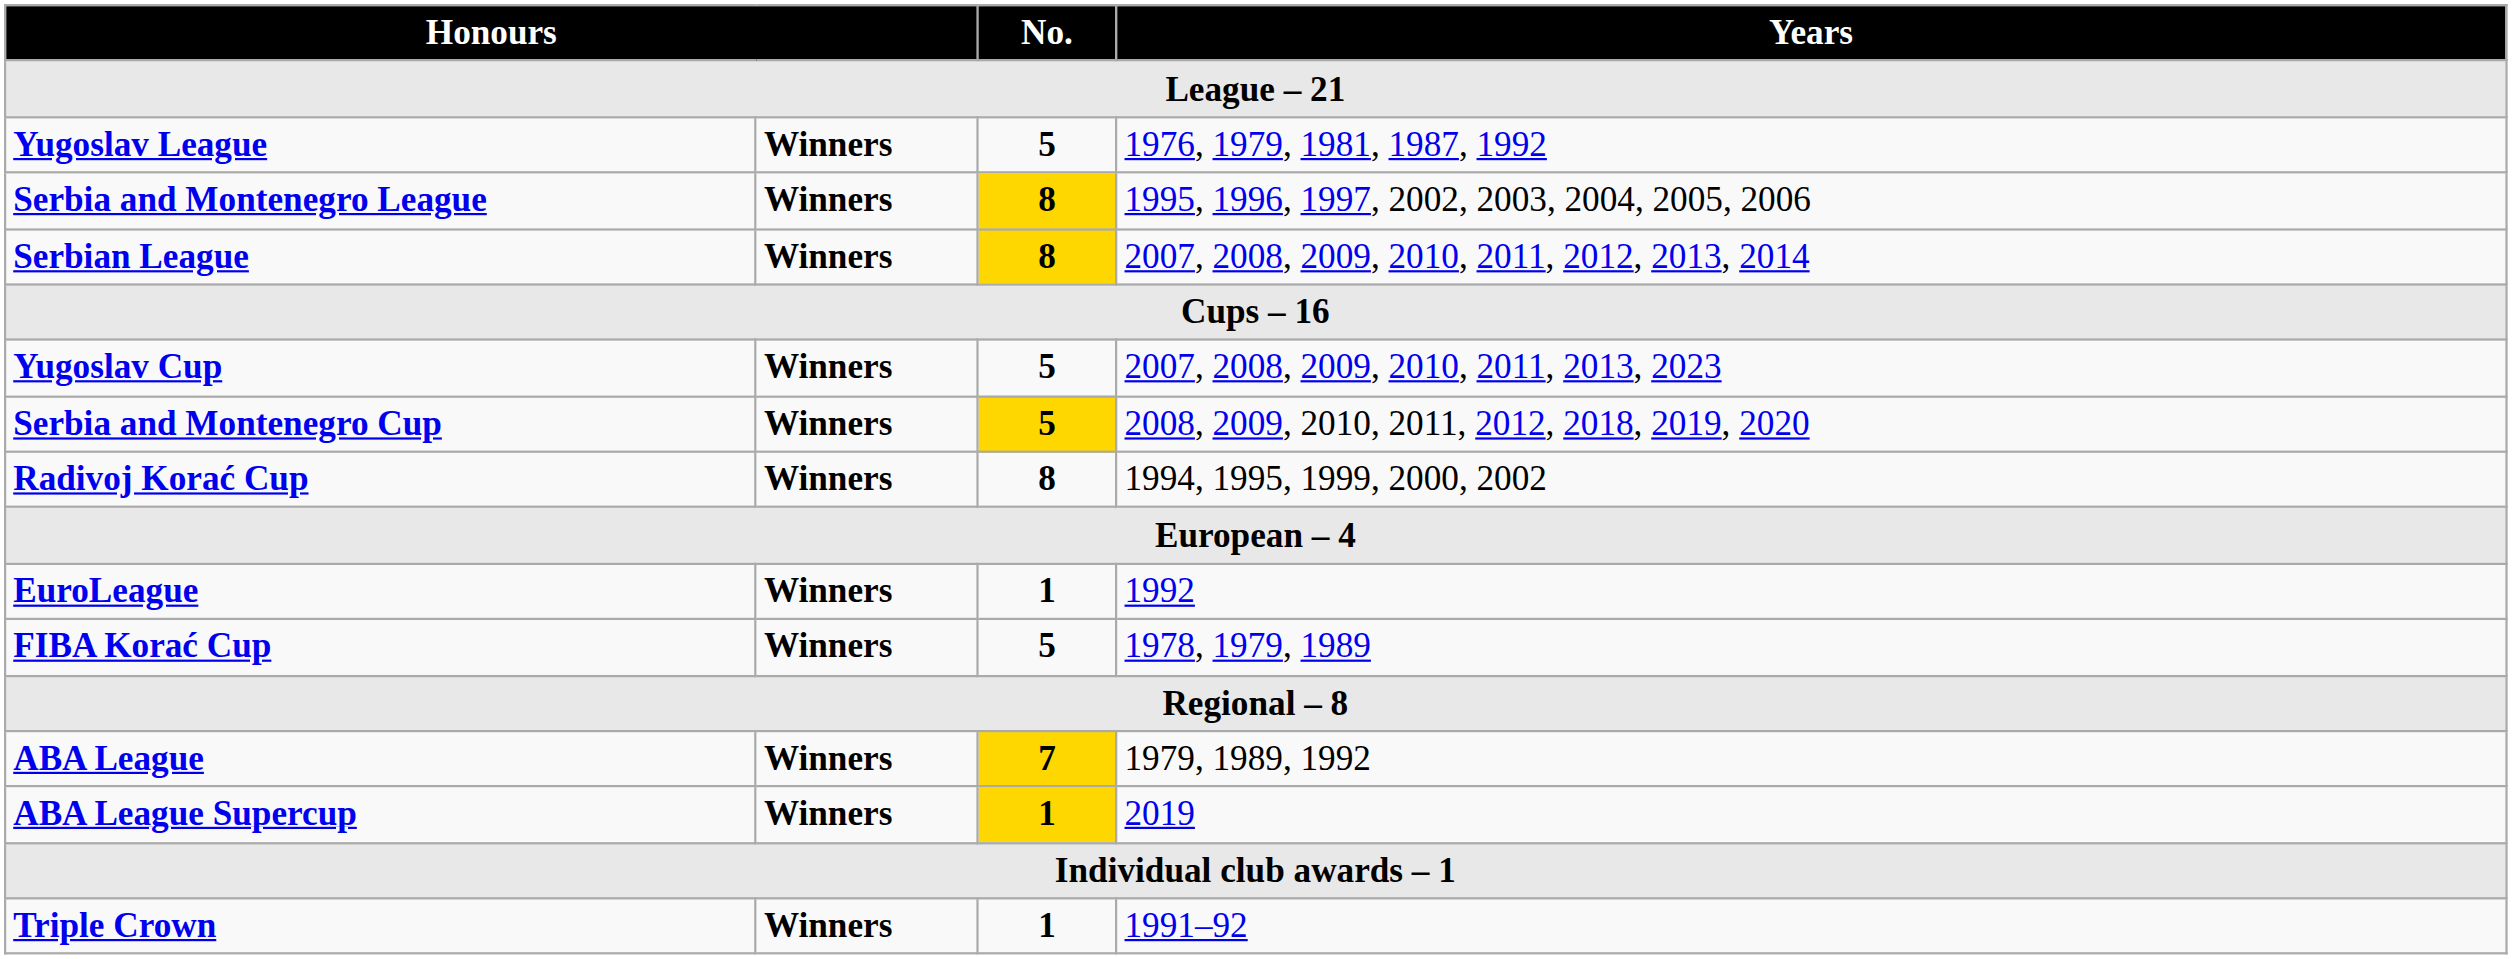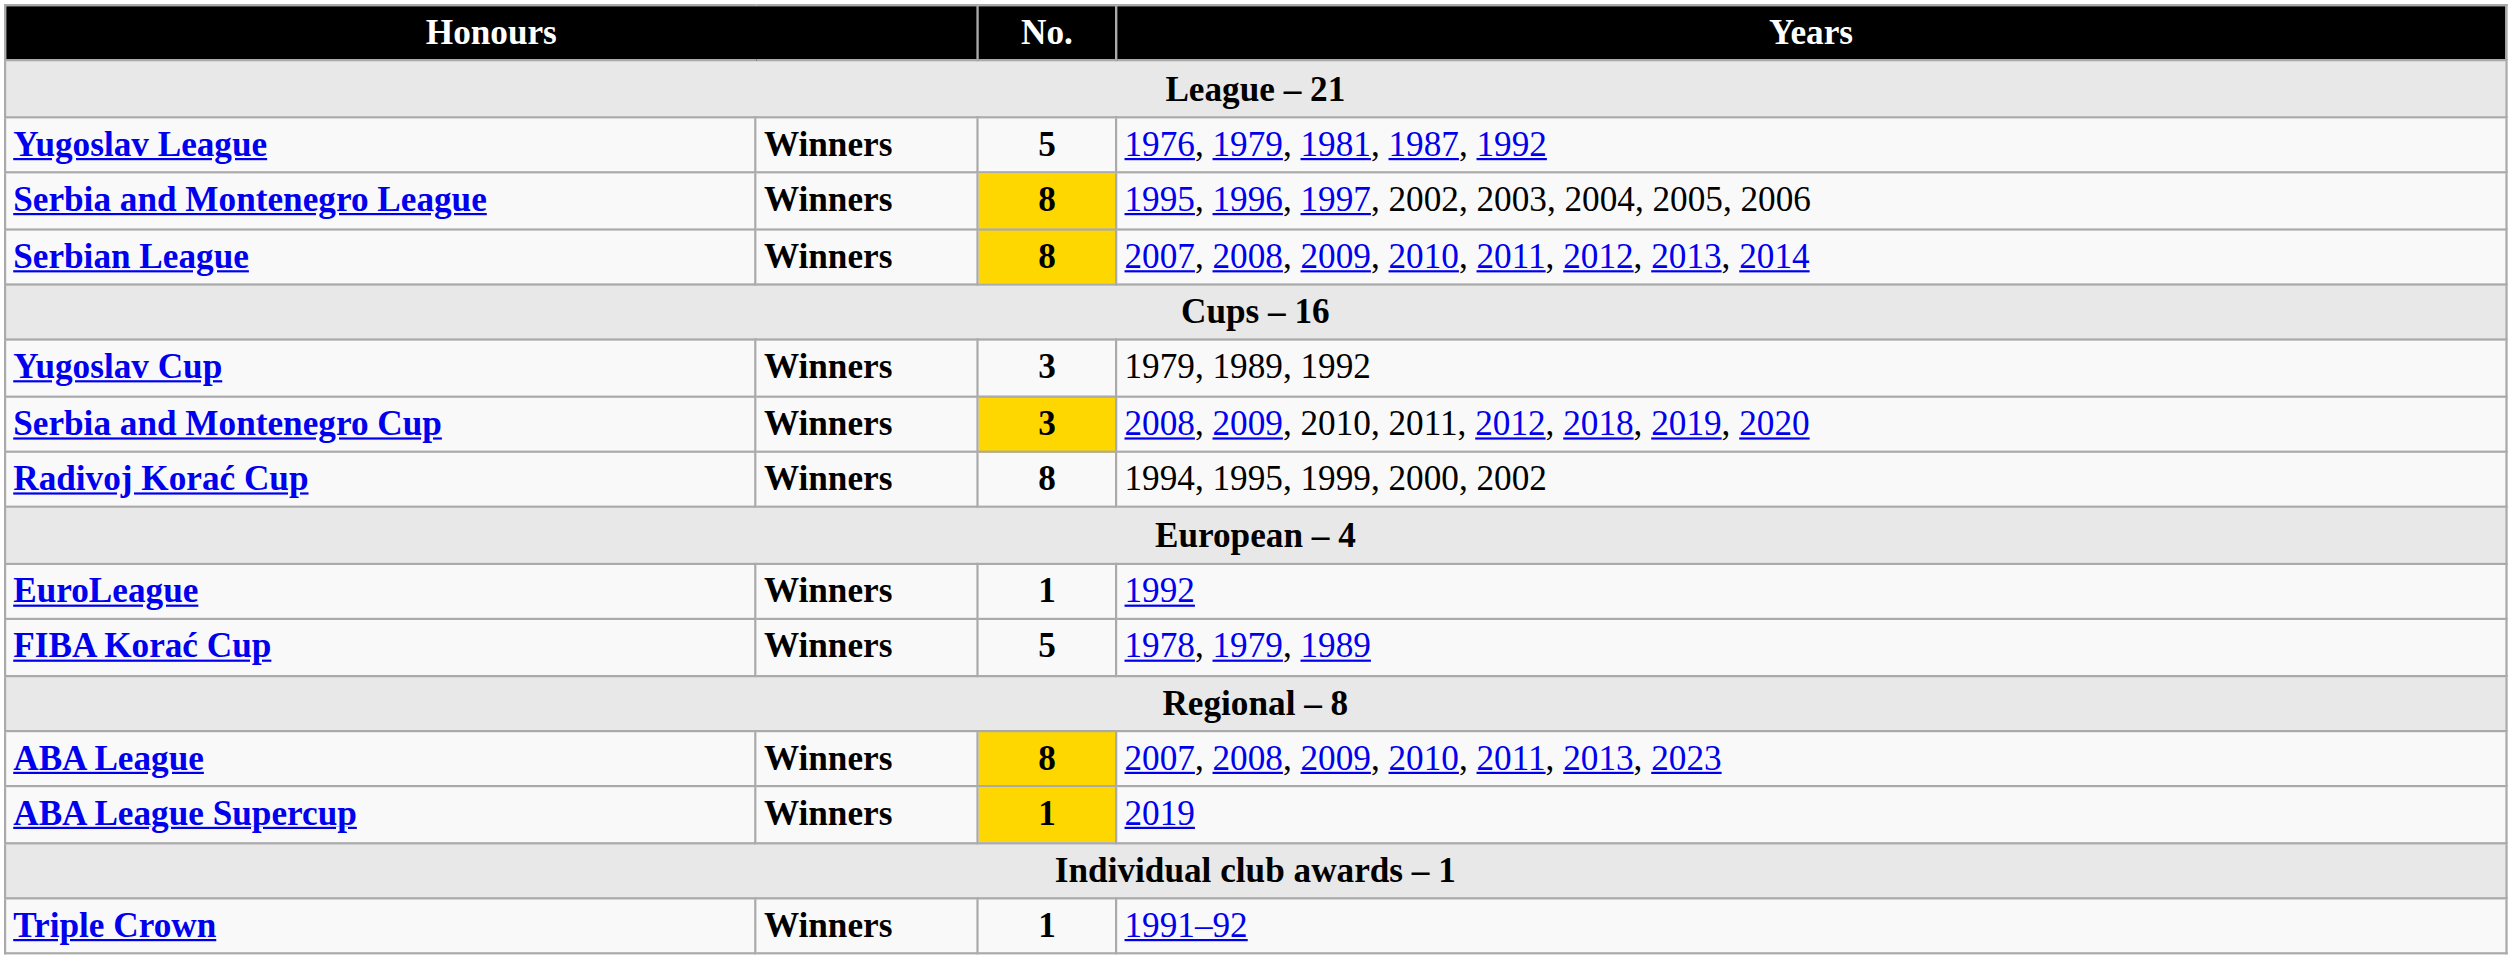 <table class="wikitable" width=90%>
 <tr>
 <th width=35% colspan=2 style="background:black;color: white">Honours</th>
 <th width=5% style="background:black;color: white">No.</th>
 <th width=50% style="background:black;color: white">Years</th>
 </tr>
 <tr>
 <th colspan=6 style="background:#E8E8E8;">League – 21</th>
 </tr>
 <tr>
 <td><strong><a href='#'>Yugoslav League</a></strong></td>
 <td><strong>Winners</strong></td>
 <td align=center><strong>5</strong></td>
 <td><a href='#'>1976</a>, <a href='#'>1979</a>, <a href='#'>1981</a>, <a href='#'>1987</a>, <a href='#'>1992</a></td>
 </tr>
 <tr>
 <td><strong><a href='#'>Serbia and Montenegro League</a></strong></td>
 <td><strong>Winners</strong></td>
 <td bgcolor="gold" align=center><strong>8</strong></td>
 <td><a href='#'>1995</a>, <a href='#'>1996</a>, <a href='#'>1997</a>, 2002, 2003, 2004, 2005, 2006</td>
 </tr>
 <tr>
 <td><strong><a href='#'>Serbian League</a></strong></td>
 <td><strong>Winners</strong></td>
 <td bgcolor="gold" align=center><strong>8</strong></td>
 <td><a href='#'>2007</a>, <a href='#'>2008</a>, <a href='#'>2009</a>, <a href='#'>2010</a>, <a href='#'>2011</a>, <a href='#'>2012</a>, <a href='#'>2013</a>, <a href='#'>2014</a></td>
 </tr>
 <tr>
 <th colspan=6 style="background:#E8E8E8;">Cups – 16</th>
 </tr>
 <tr>
 <td><strong><a href='#'>Yugoslav Cup</a></strong></td>
 <td><strong>Winners</strong></td>
-<td align=center><strong>5</strong></td>
-<td><a href='#'>2007</a>, <a href='#'>2008</a>, <a href='#'>2009</a>, <a href='#'>2010</a>, <a href='#'>2011</a>, <a href='#'>2013</a>, <a href='#'>2023</a></td>
+<td align=center><strong>3</strong></td>
+<td>1979, 1989, 1992</td>
 </tr>
 <tr>
 <td><strong><a href='#'>Serbia and Montenegro Cup</a></strong></td>
 <td><strong>Winners</strong></td>
-<td bgcolor="gold" align=center><strong>5</strong></td>
+<td bgcolor="gold" align=center><strong>3</strong></td>
 <td><a href='#'>2008</a>, <a href='#'>2009</a>, 2010, 2011, <a href='#'>2012</a>, <a href='#'>2018</a>, <a href='#'>2019</a>, <a href='#'>2020</a></td>
 </tr>
 <tr>
 <td><strong><a href='#'>Radivoj Korać Cup</a></strong></td>
 <td><strong>Winners</strong></td>
 <td align=center><strong>8</strong></td>
 <td>1994, 1995, 1999, 2000, 2002</td>
 </tr>
 <tr>
 <th colspan=6 style="background:#E8E8E8;">European – 4</th>
 </tr>
 <tr>
 <td><strong><a href='#'>EuroLeague</a></strong></td>
 <td><strong>Winners</strong></td>
 <td align=center><strong>1</strong></td>
 <td><a href='#'>1992</a></td>
 </tr>
 <tr>
 <td><strong><a href='#'>FIBA Korać Cup</a></strong></td>
 <td><strong>Winners</strong></td>
 <td align=center><strong>5</strong></td>
 <td><a href='#'>1978</a>, <a href='#'>1979</a>, <a href='#'>1989</a></td>
 </tr>
 <tr>
 <th colspan=6 style="background:#E8E8E8;">Regional – 8</th>
 </tr>
 <tr>
 <td><strong><a href='#'>ABA League</a></strong></td>
 <td><strong>Winners</strong></td>
-<td bgcolor="gold" align=center><strong>7</strong></td>
-<td>1979, 1989, 1992</td>
+<td bgcolor="gold" align=center><strong>8</strong></td>
+<td><a href='#'>2007</a>, <a href='#'>2008</a>, <a href='#'>2009</a>, <a href='#'>2010</a>, <a href='#'>2011</a>, <a href='#'>2013</a>, <a href='#'>2023</a></td>
 </tr>
 <tr>
 <td><strong><a href='#'>ABA League Supercup</a></strong></td>
 <td><strong>Winners</strong></td>
 <td bgcolor="gold" align=center><strong>1</strong></td>
 <td><a href='#'>2019</a></td>
 </tr>
 <tr>
 <th colspan=6 style="background:#E8E8E8;">Individual club awards – 1</th>
 </tr>
 <tr>
 <td><strong><a href='#'>Triple Crown</a></strong></td>
 <td><strong>Winners</strong></td>
 <td align=center><strong>1</strong></td>
 <td><a href='#'>1991–92</a></td>
 </tr>
 </table>
